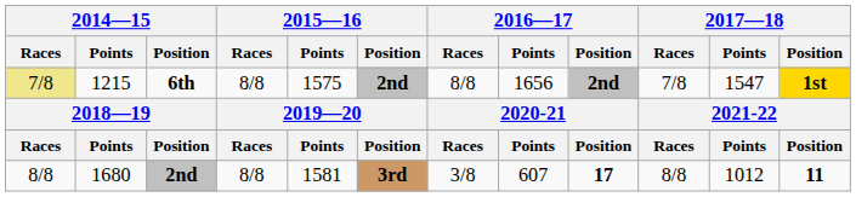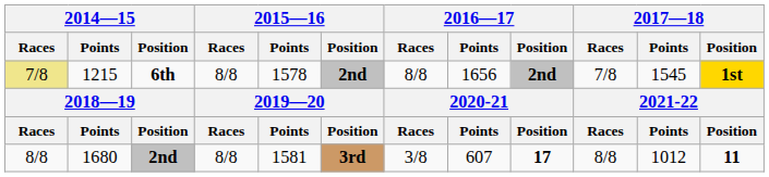 <table class="wikitable" style="text-align:center;">
 <tr class="hintergrundfarbe5">
 <th colspan="3"><a href='#'>2014—15</a></th>
 <th colspan="3"><a href='#'>2015—16</a></th>
 <th colspan="3"><a href='#'>2016—17</a></th>
 <th colspan="3"><a href='#'>2017—18</a></th>
 </tr>
 <tr class="hintergrundfarbe5">
 <th style="width:50px;"><small>Races</small></th>
 <th style="width:50px;"><small>Points</small></th>
 <th style="width:50px;"><small>Position</small></th>
 <th style="width:50px;"><small>Races</small></th>
 <th style="width:50px;"><small>Points</small></th>
 <th style="width:50px;"><small>Position</small></th>
 <th style="width:50px;"><small>Races</small></th>
 <th style="width:50px;"><small>Points</small></th>
 <th style="width:50px;"><small>Position</small></th>
 <th style="width:50px;"><small>Races</small></th>
 <th style="width:50px;"><small>Points</small></th>
 <th style="width:50px;"><small>Position</small></th>
 </tr>
 <tr>
 <td style="background: khaki;">7/8</td>
 <td>1215</td>
 <td><strong>6th</strong></td>
 <td>8/8</td>
-<td>1575</td>
+<td>1578</td>
 <td bgcolor="silver"><strong>2nd</strong></td>
 <td>8/8</td>
 <td>1656</td>
 <td bgcolor="silver"><strong>2nd</strong></td>
 <td>7/8</td>
-<td>1547</td>
+<td>1545</td>
 <td bgcolor="gold"><strong>1st</strong></td>
 </tr>
 <tr>
 <th colspan="3"><a href='#'>2018—19</a></th>
 <th colspan="3"><a href='#'>2019—20</a></th>
 <th colspan="3"><a href='#'>2020-21</a></th>
 <th colspan="3"><a href='#'>2021-22</a></th>
 </tr>
 <tr class="hintergrundfarbe5">
 <th style="width:50px;"><small>Races</small></th>
 <th style="width:50px;"><small>Points</small></th>
 <th style="width:50px;"><small>Position</small></th>
 <th style="width:50px;"><small>Races</small></th>
 <th style="width:50px;"><small>Points</small></th>
 <th style="width:50px;"><small>Position</small></th>
 <th style="width:50px;"><small>Races</small></th>
 <th style="width:50px;"><small>Points</small></th>
 <th style="width:50px;"><small>Position</small></th>
 <th style="width:50px;"><small>Races</small></th>
 <th style="width:50px;"><small>Points</small></th>
 <th style="width:50px;"><small>Position</small></th>
 </tr>
 <tr>
 <td>8/8</td>
 <td>1680</td>
 <td bgcolor="silver"><strong>2nd</strong></td>
 <td>8/8</td>
 <td>1581</td>
 <td bgcolor="#c96"><strong>3rd</strong></td>
 <td>3/8</td>
 <td>607</td>
 <td><strong>17</strong></td>
 <td>8/8</td>
 <td>1012</td>
 <td><strong>11</strong></td>
 </tr>
 </table>
